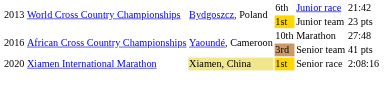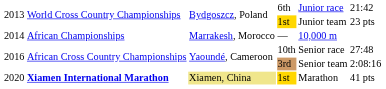 <table>
 <tr>
 <td rowspan=2>2013</td>
 <td rowspan=2><a href='#'>World Cross Country Championships</a></td>
 <td rowspan=2><a href='#'>Bydgoszcz</a>, Poland</td>
 <td>6th</td>
 <td><a href='#'>Junior race</a></td>
 <td>21:42</td>
 </tr>
 <tr>
 <td bgcolor=gold>1st</td>
 <td>Junior team</td>
 <td>23 pts</td>
 </tr>
 <tr>
+<td>2014</td>
+<td><a href='#'>African Championships</a></td>
+<td><a href='#'>Marrakesh</a>, Morocco</td>
+<td>—</td>
+<td><a href='#'>10,000 m</a></td>
+<td></td>
+</tr>
+<tr>
 <td rowspan=2>2016</td>
 <td rowspan=2><a href='#'>African Cross Country Championships</a></td>
 <td rowspan=2><a href='#'>Yaoundé</a>, Cameroon</td>
 <td>10th</td>
-<td>Marathon</td>
+<td>Senior race</td>
 <td>27:48</td>
 </tr>
 <tr>
 <td bgcolor=cc9966>3rd</td>
 <td>Senior team</td>
-<td>41 pts</td>
+<td>2:08:16</td>
 </tr>
 <tr>
 <td>2020</td>
-<td><a href='#'>Xiamen International Marathon</a></td>
+<td><strong><a href='#'>Xiamen International Marathon</a></strong></td>
 <td style="background: khaki;">Xiamen, China</td>
 <td bgcolor=gold>1st</td>
-<td>Senior race</td>
-<td>2:08:16</td>
+<td>Marathon</td>
+<td>41 pts</td>
 </tr>
 </table>
